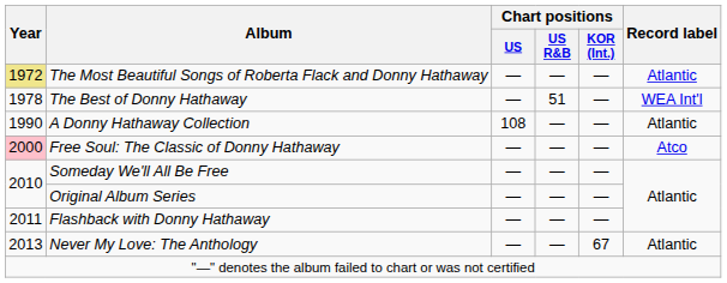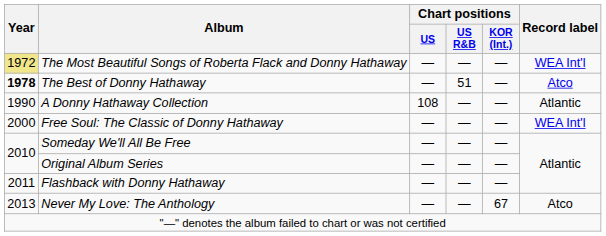 <table class="wikitable" style="text-align:center">
 <tr>
 <th rowspan="2">Year</th>
 <th rowspan="2">Album</th>
 <th colspan="3">Chart positions</th>
 <th rowspan="2">Record label</th>
 </tr>
 <tr style="font-size:smaller">
 <th style="width:40px;"><a href='#'>US</a><br></th>
 <th style="width:40px;"><a href='#'>US R&B</a><br></th>
 <th style="width:40px;"><a href='#'>KOR (Int.)</a><br></th>
 </tr>
 <tr>
 <td style="background: khaki;">1972</td>
 <td style="text-align:left;"><em>The Most Beautiful Songs of Roberta Flack and Donny Hathaway</em></td>
 <td>—</td>
 <td>—</td>
 <td>—</td>
-<td><a href='#'>Atlantic</a></td>
+<td><a href='#'>WEA Int'l</a></td>
 </tr>
 <tr>
-<td>1978</td>
+<td><strong>1978</strong></td>
 <td style="text-align:left;"><em>The Best of Donny Hathaway</em></td>
 <td>—</td>
 <td>51</td>
 <td>—</td>
-<td><a href='#'>WEA Int'l</a></td>
+<td><a href='#'>Atco</a></td>
 </tr>
 <tr>
 <td>1990</td>
 <td style="text-align:left;"><em>A Donny Hathaway Collection</em></td>
 <td>108</td>
 <td>—</td>
 <td>—</td>
 <td>Atlantic</td>
 </tr>
 <tr>
-<td style="background: pink;">2000</td>
+<td>2000</td>
 <td style="text-align:left;"><em>Free Soul: The Classic of Donny Hathaway</em></td>
 <td>—</td>
 <td>—</td>
 <td>—</td>
-<td><a href='#'>Atco</a></td>
+<td><a href='#'>WEA Int'l</a></td>
 </tr>
 <tr>
 <td rowspan="2">2010</td>
 <td style="text-align:left;"><em>Someday We'll All Be Free</em></td>
 <td>—</td>
 <td>—</td>
 <td>—</td>
 <td rowspan="3">Atlantic</td>
 </tr>
 <tr>
 <td style="text-align:left;"><em>Original Album Series</em></td>
 <td>—</td>
 <td>—</td>
 <td>—</td>
 </tr>
 <tr>
 <td>2011</td>
 <td style="text-align:left;"><em>Flashback with Donny Hathaway</em></td>
 <td>—</td>
 <td>—</td>
 <td>—</td>
 </tr>
 <tr>
 <td>2013</td>
 <td style="text-align:left;"><em>Never My Love: The Anthology</em></td>
 <td>—</td>
 <td>—</td>
 <td>67</td>
-<td>Atlantic</td>
+<td>Atco</td>
 </tr>
 <tr>
 <td colspan="6" style="font-size:90%;">"—" denotes the album failed to chart or was not certified</td>
 </tr>
 </table>
